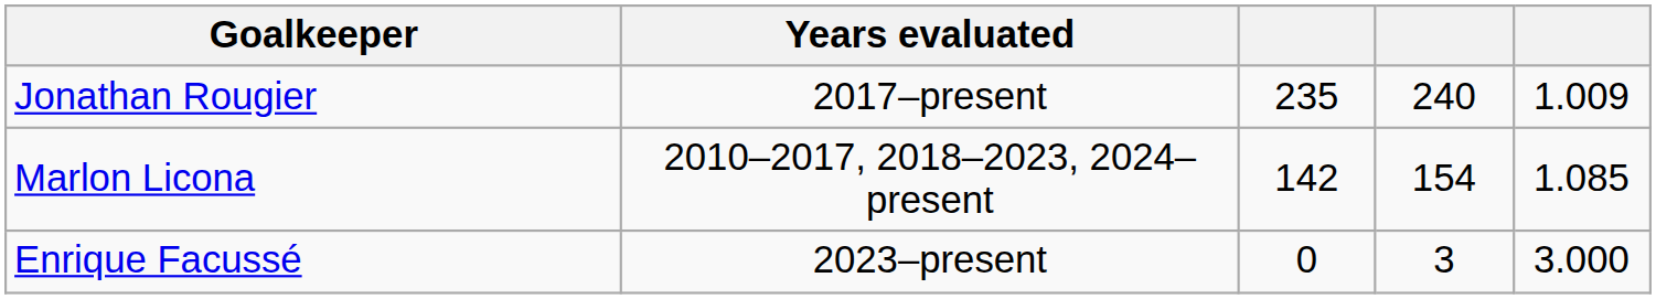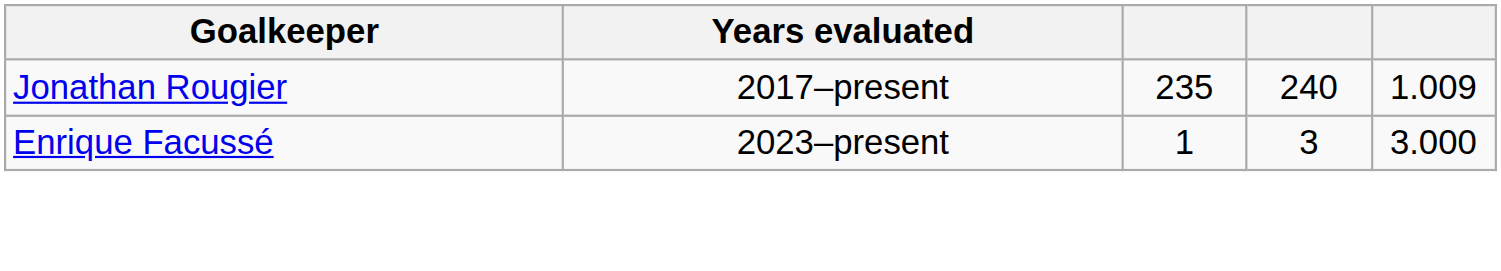 <table class="wikitable">
 <tr>
 <th width="250">Goalkeeper</th>
 <th width="250">Years evaluated</th>
 <th width="50"></th>
 <th width="50"></th>
 <th width="50"></th>
 </tr>
 <tr align=center>
 <td align=left> <a href='#'>Jonathan Rougier</a></td>
 <td>2017–present</td>
 <td>235</td>
 <td>240</td>
 <td>1.009</td>
 </tr>
 <tr align=center>
-<td align=left> <a href='#'>Marlon Licona</a></td>
-<td>2010–2017, 2018–2023, 2024–present</td>
-<td>142</td>
-<td>154</td>
-<td>1.085</td>
-</tr>
-<tr align=center>
 <td align=left> <a href='#'>Enrique Facussé</a></td>
 <td>2023–present</td>
-<td>0</td>
+<td>1</td>
 <td>3</td>
 <td>3.000</td>
 </tr>
 </table>
